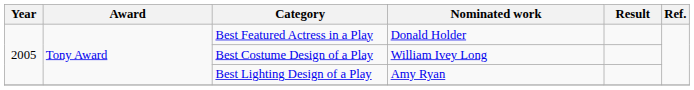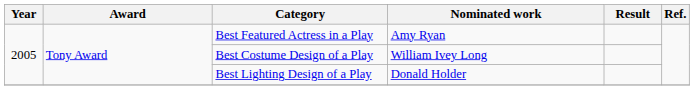 <table class=wikitable>
 <tr>
 <th scope="col" style="width:3em;">Year</th>
 <th scope="col" style="width:20em;">Award</th>
 <th scope="col" style="width:20em;">Category</th>
 <th scope="col" style="width:25em;">Nominated work</th>
 <th scope="col" style="width:5em;">Result</th>
 <th>Ref.</th>
 </tr>
 <tr>
 <td style="text-align:center;", rowspan=3>2005</td>
 <td rowspan=3><a href='#'>Tony Award</a></td>
 <td><a href='#'>Best Featured Actress in a Play</a></td>
-<td><a href='#'>Donald Holder</a></td>
+<td><a href='#'>Amy Ryan</a></td>
 <td></td>
 <td rowspan=3></td>
 </tr>
 <tr>
 <td><a href='#'>Best Costume Design of a Play</a></td>
 <td><a href='#'>William Ivey Long</a></td>
 <td></td>
 </tr>
 <tr>
 <td><a href='#'>Best Lighting Design of a Play</a></td>
-<td><a href='#'>Amy Ryan</a></td>
+<td><a href='#'>Donald Holder</a></td>
 <td></td>
 </tr>
 <tr>
 </tr>
 </table>
